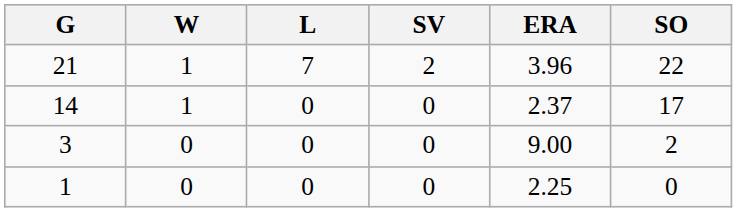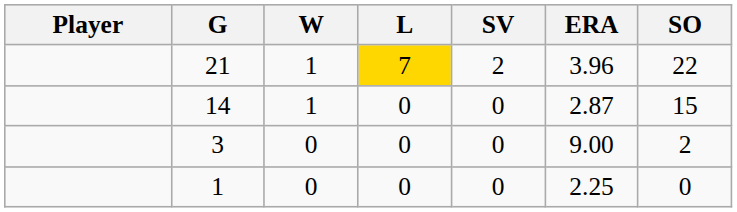 <table class="wikitable sortable">
 <tr>
+<th bgcolor="#DDDDFF" width="16%">Player</th>
 <th bgcolor="#DDDDFF" width="9%">G</th>
 <th bgcolor="#DDDDFF" width="9%">W</th>
 <th bgcolor="#DDDDFF" width="9%">L</th>
 <th bgcolor="#DDDDFF" width="9%">SV</th>
 <th bgcolor="#DDDDFF" width="9%">ERA</th>
 <th bgcolor="#DDDDFF" width="9%">SO</th>
 </tr>
 <tr align="center">
+<td></td>
 <td>21</td>
 <td>1</td>
-<td>7</td>
+<td style="background: gold;">7</td>
 <td>2</td>
 <td>3.96</td>
 <td>22</td>
 </tr>
 <tr align="center">
+<td></td>
 <td>14</td>
 <td>1</td>
 <td>0</td>
 <td>0</td>
-<td>2.37</td>
-<td>17</td>
+<td>2.87</td>
+<td>15</td>
 </tr>
 <tr align="center">
+<td></td>
 <td>3</td>
 <td>0</td>
 <td>0</td>
 <td>0</td>
 <td>9.00</td>
 <td>2</td>
 </tr>
 <tr align="center">
+<td></td>
 <td>1</td>
 <td>0</td>
 <td>0</td>
 <td>0</td>
 <td>2.25</td>
 <td>0</td>
 </tr>
 </table>
